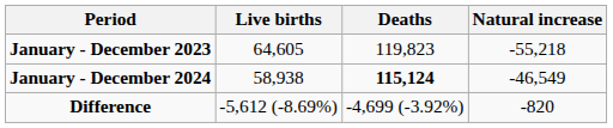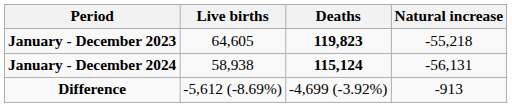 <table class="wikitable"  style="text-align:center;">
 <tr>
 <th>Period</th>
 <th>Live births</th>
 <th>Deaths</th>
 <th>Natural increase</th>
 </tr>
 <tr>
 <td><strong>January - December 2023</strong></td>
 <td>64,605</td>
-<td>119,823</td>
+<td><strong>119,823</strong></td>
 <td>-55,218</td>
 </tr>
 <tr>
 <td><strong>January - December 2024</strong></td>
 <td>58,938</td>
 <td><strong>115,124</strong></td>
-<td>-46,549</td>
+<td>-56,131</td>
 </tr>
 <tr>
 <td><strong>Difference</strong></td>
 <td> -5,612 (-8.69%)</td>
 <td> -4,699 (-3.92%)</td>
-<td> -820</td>
+<td> -913</td>
 </tr>
 </table>
